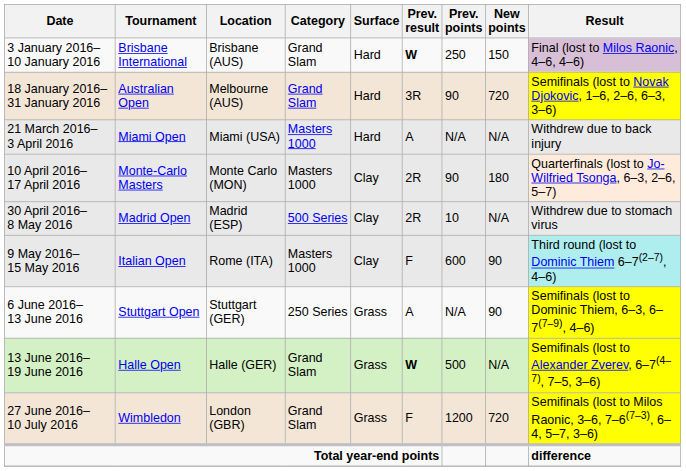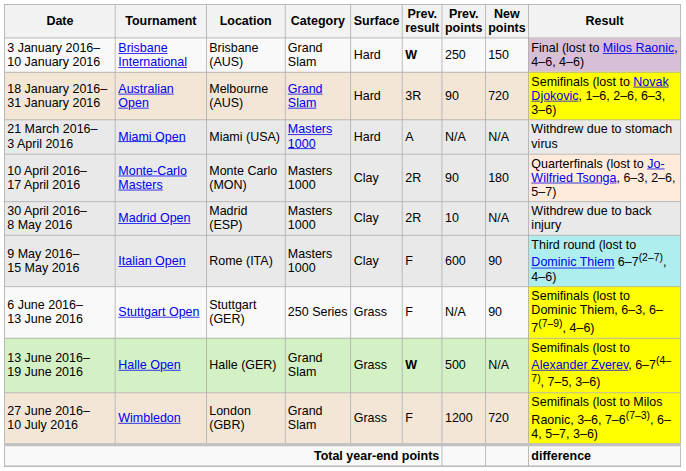 <table class="wikitable" style="text-align:left">
 <tr>
 <th style="width:135px">Date</th>
 <th>Tournament</th>
 <th>Location</th>
 <th>Category</th>
 <th>Surface</th>
 <th>Prev.<br>result</th>
 <th>Prev.<br>points</th>
 <th>New<br>points</th>
 <th>Result</th>
 </tr>
 <tr>
 <td>3 January 2016–<br>10 January 2016</td>
 <td><a href='#'>Brisbane International</a></td>
 <td>Brisbane (AUS)</td>
 <td>Grand Slam</td>
 <td>Hard</td>
 <td><strong>W</strong></td>
 <td>250</td>
 <td>150</td>
 <td style="background:thistle;">Final (lost to <a href='#'>Milos Raonic</a>, 4–6, 4–6)</td>
 </tr>
 <tr style="background:#F3E6D7;">
 <td>18 January 2016–<br>31 January 2016</td>
 <td><a href='#'>Australian Open</a></td>
 <td>Melbourne (AUS)</td>
 <td><a href='#'>Grand Slam</a></td>
 <td>Hard</td>
 <td>3R</td>
 <td>90</td>
 <td>720</td>
 <td style="background:yellow;">Semifinals (lost to <a href='#'>Novak Djokovic</a>, 1–6, 2–6, 6–3, 3–6)</td>
 </tr>
 <tr style="background:#E9E9E9;">
 <td>21 March 2016–<br>3 April 2016</td>
 <td><a href='#'>Miami Open</a></td>
 <td>Miami (USA)</td>
 <td><a href='#'>Masters 1000</a></td>
 <td>Hard</td>
 <td>A</td>
 <td>N/A</td>
 <td>N/A</td>
-<td>Withdrew due to back injury</td>
+<td>Withdrew due to stomach virus</td>
 </tr>
 <tr style="background:#E9E9E9;">
 <td>10 April 2016–<br>17 April 2016</td>
 <td><a href='#'>Monte-Carlo Masters</a></td>
 <td>Monte Carlo (MON)</td>
 <td>Masters 1000</td>
 <td>Clay</td>
 <td>2R</td>
 <td>90</td>
 <td>180</td>
 <td style="background:#ffebdc;">Quarterfinals (lost to <a href='#'>Jo-Wilfried Tsonga</a>, 6–3, 2–6, 5–7)</td>
 </tr>
 <tr style="background:#E9E9E9;">
 <td>30 April 2016–<br>8 May 2016</td>
 <td><a href='#'>Madrid Open</a></td>
 <td>Madrid (ESP)</td>
-<td><a href='#'>500 Series</a></td>
+<td>Masters 1000</td>
 <td>Clay</td>
 <td>2R</td>
 <td>10</td>
 <td>N/A</td>
-<td>Withdrew due to stomach virus</td>
+<td>Withdrew due to back injury</td>
 </tr>
 <tr style="background:#E9E9E9;">
 <td>9 May 2016–<br>15 May 2016</td>
 <td><a href='#'>Italian Open</a></td>
 <td>Rome (ITA)</td>
 <td>Masters 1000</td>
 <td>Clay</td>
 <td>F</td>
 <td>600</td>
 <td>90</td>
 <td style="background:#afeeee;">Third round (lost to <a href='#'>Dominic Thiem</a> 6–7<sup>(2–7)</sup>, 4–6)</td>
 </tr>
 <tr>
 <td>6 June 2016–<br>13 June 2016</td>
 <td><a href='#'>Stuttgart Open</a></td>
 <td>Stuttgart (GER)</td>
 <td>250 Series</td>
 <td>Grass</td>
-<td>A</td>
+<td>F</td>
 <td>N/A</td>
 <td>90</td>
 <td style="background:yellow;">Semifinals (lost to Dominic Thiem, 6–3, 6–7<sup>(7–9)</sup>, 4–6)</td>
 </tr>
 <tr style="background:#D4F1C5;">
 <td>13 June 2016–<br>19 June 2016</td>
 <td><a href='#'>Halle Open</a></td>
 <td>Halle (GER)</td>
 <td>Grand Slam</td>
 <td>Grass</td>
 <td><strong>W</strong></td>
 <td>500</td>
 <td>N/A</td>
 <td style="background:yellow;">Semifinals (lost to <a href='#'>Alexander Zverev</a>, 6–7<sup>(4–7)</sup>, 7–5, 3–6)</td>
 </tr>
 <tr style="background:#F3E6D7;">
 <td>27 June 2016–<br>10 July 2016</td>
 <td><a href='#'>Wimbledon</a></td>
 <td>London (GBR)</td>
 <td>Grand Slam</td>
 <td>Grass</td>
 <td>F</td>
 <td>1200</td>
 <td>720</td>
 <td style="background:yellow;">Semifinals (lost to Milos Raonic, 3–6, 7–6<sup>(7–3)</sup>, 6–4, 5–7, 3–6)</td>
 </tr>
 <tr style="border-top:4px solid silver;">
 <td colspan=6 align=right><strong>Total year-end points</strong></td>
 <td></td>
 <td></td>
 <td>  <strong>difference</strong></td>
 </tr>
 <tr>
 </tr>
 </table>
